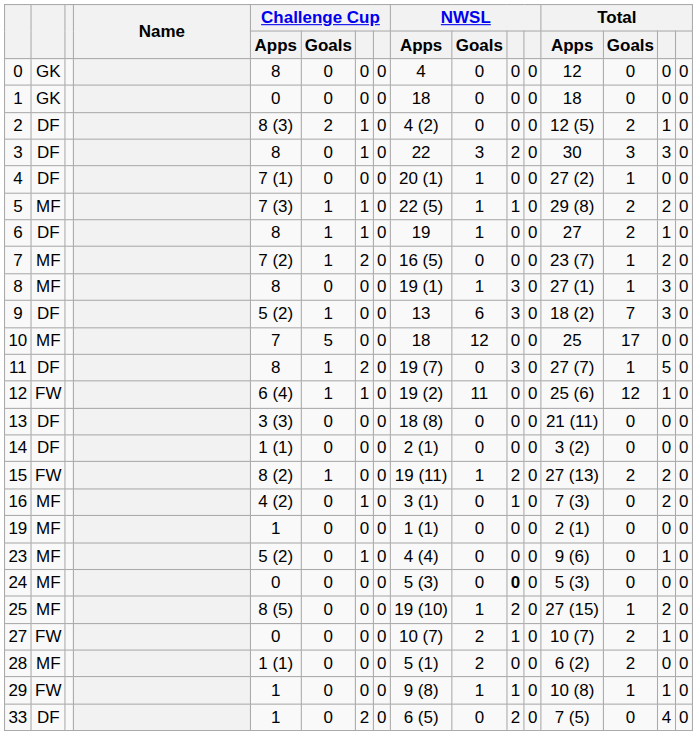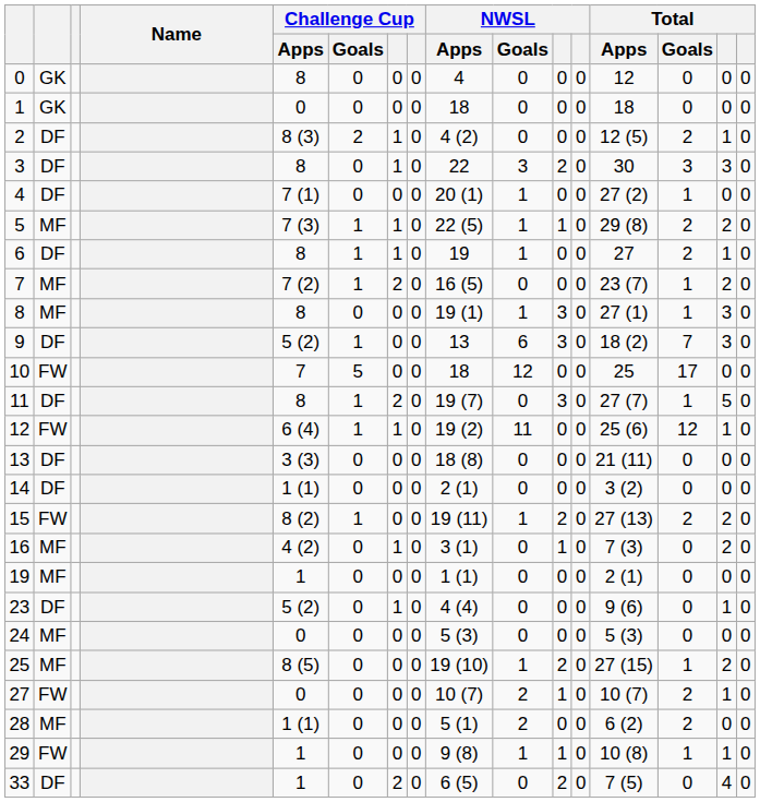 <table class="wikitable plainrowheaders sortable" style="text-align:center">
 <tr>
 <th rowspan="2"></th>
 <th rowspan="2"></th>
 <th rowspan="2"></th>
 <th rowspan="2" style="width:160px;" scope="col">Name</th>
 <th colspan="4" style="width:87px;" scope="col"><a href='#'>Challenge Cup</a></th>
 <th colspan="4" style="width:87px;" scope="col"><a href='#'>NWSL</a></th>
 <th colspan="4" style="width:87px;" scope="col">Total</th>
 </tr>
 <tr>
 <th>Apps</th>
 <th>Goals</th>
 <th></th>
 <th><br></th>
 <th>Apps</th>
 <th>Goals</th>
 <th></th>
 <th><br></th>
 <th>Apps</th>
 <th>Goals</th>
 <th></th>
 <th></th>
 </tr>
 <tr>
 <td>0</td>
 <td>GK</td>
 <td></td>
 <th scope="row"></th>
 <td>8</td>
 <td>0</td>
 <td>0</td>
 <td>0</td>
 <td>4</td>
 <td>0</td>
 <td>0</td>
 <td>0</td>
 <td>12</td>
 <td>0</td>
 <td>0</td>
 <td>0</td>
 </tr>
 <tr>
 <td>1</td>
 <td>GK</td>
 <td></td>
 <th scope="row"></th>
 <td>0</td>
 <td>0</td>
 <td>0</td>
 <td>0</td>
 <td>18</td>
 <td>0</td>
 <td>0</td>
 <td>0</td>
 <td>18</td>
 <td>0</td>
 <td>0</td>
 <td>0</td>
 </tr>
 <tr>
 <td>2</td>
 <td>DF</td>
 <td></td>
 <th scope="row"><s></s> </th>
 <td>8 (3)</td>
 <td>2</td>
 <td>1</td>
 <td>0</td>
 <td>4 (2)</td>
 <td>0</td>
 <td>0</td>
 <td>0</td>
 <td>12 (5)</td>
 <td>2</td>
 <td>1</td>
 <td>0</td>
 </tr>
 <tr>
 <td>3</td>
 <td>DF</td>
 <td></td>
 <th scope="row"></th>
 <td>8</td>
 <td>0</td>
 <td>1</td>
 <td>0</td>
 <td>22</td>
 <td>3</td>
 <td>2</td>
 <td>0</td>
 <td>30</td>
 <td>3</td>
 <td>3</td>
 <td>0</td>
 </tr>
 <tr>
 <td>4</td>
 <td>DF</td>
 <td></td>
 <th scope="row"></th>
 <td>7 (1)</td>
 <td>0</td>
 <td>0</td>
 <td>0</td>
 <td>20 (1)</td>
 <td>1</td>
 <td>0</td>
 <td>0</td>
 <td>27 (2)</td>
 <td>1</td>
 <td>0</td>
 <td>0</td>
 </tr>
 <tr>
 <td>5</td>
 <td>MF</td>
 <td></td>
 <th scope="row"></th>
 <td>7 (3)</td>
 <td>1</td>
 <td>1</td>
 <td>0</td>
 <td>22 (5)</td>
 <td>1</td>
 <td>1</td>
 <td>0</td>
 <td>29 (8)</td>
 <td>2</td>
 <td>2</td>
 <td>0</td>
 </tr>
 <tr>
 <td>6</td>
 <td>DF</td>
 <td></td>
 <th scope="row"></th>
 <td>8</td>
 <td>1</td>
 <td>1</td>
 <td>0</td>
 <td>19</td>
 <td>1</td>
 <td>0</td>
 <td>0</td>
 <td>27</td>
 <td>2</td>
 <td>1</td>
 <td>0</td>
 </tr>
 <tr>
 <td>7</td>
 <td>MF</td>
 <td></td>
 <th scope="row"></th>
 <td>7 (2)</td>
 <td>1</td>
 <td>2</td>
 <td>0</td>
 <td>16 (5)</td>
 <td>0</td>
 <td>0</td>
 <td>0</td>
 <td>23 (7)</td>
 <td>1</td>
 <td>2</td>
 <td>0</td>
 </tr>
 <tr>
 <td>8</td>
 <td>MF</td>
 <td></td>
 <th scope="row"></th>
 <td>8</td>
 <td>0</td>
 <td>0</td>
 <td>0</td>
 <td>19 (1)</td>
 <td>1</td>
 <td>3</td>
 <td>0</td>
 <td>27 (1)</td>
 <td>1</td>
 <td>3</td>
 <td>0</td>
 </tr>
 <tr>
 <td>9</td>
 <td>DF</td>
 <td></td>
 <th scope="row"></th>
 <td>5 (2)</td>
 <td>1</td>
 <td>0</td>
 <td>0</td>
 <td>13</td>
 <td>6</td>
 <td>3</td>
 <td>0</td>
 <td>18 (2)</td>
 <td>7</td>
 <td>3</td>
 <td>0</td>
 </tr>
 <tr>
 <td>10</td>
-<td>MF</td>
+<td>FW</td>
 <td></td>
 <th scope="row"></th>
 <td>7</td>
 <td>5</td>
 <td>0</td>
 <td>0</td>
 <td>18</td>
 <td>12</td>
 <td>0</td>
 <td>0</td>
 <td>25</td>
 <td>17</td>
 <td>0</td>
 <td>0</td>
 </tr>
 <tr>
 <td>11</td>
 <td>DF</td>
 <td></td>
 <th scope="row"></th>
 <td>8</td>
 <td>1</td>
 <td>2</td>
 <td>0</td>
 <td>19 (7)</td>
 <td>0</td>
 <td>3</td>
 <td>0</td>
 <td>27 (7)</td>
 <td>1</td>
 <td>5</td>
 <td>0</td>
 </tr>
 <tr>
 <td>12</td>
 <td>FW</td>
 <td> </td>
 <th scope="row"></th>
 <td>6 (4)</td>
 <td>1</td>
 <td>1</td>
 <td>0</td>
 <td>19 (2)</td>
 <td>11</td>
 <td>0</td>
 <td>0</td>
 <td>25 (6)</td>
 <td>12</td>
 <td>1</td>
 <td>0</td>
 </tr>
 <tr>
 <td>13</td>
 <td>DF</td>
 <td></td>
 <th scope="row"></th>
 <td>3 (3)</td>
 <td>0</td>
 <td>0</td>
 <td>0</td>
 <td>18 (8)</td>
 <td>0</td>
 <td>0</td>
 <td>0</td>
 <td>21 (11)</td>
 <td>0</td>
 <td>0</td>
 <td>0</td>
 </tr>
 <tr>
 <td>14</td>
 <td>DF</td>
 <td></td>
 <th scope="row"></th>
 <td>1 (1)</td>
 <td>0</td>
 <td>0</td>
 <td>0</td>
 <td>2 (1)</td>
 <td>0</td>
 <td>0</td>
 <td>0</td>
 <td>3 (2)</td>
 <td>0</td>
 <td>0</td>
 <td>0</td>
 </tr>
 <tr>
 <td>15</td>
 <td>FW</td>
 <td></td>
 <th scope="row"></th>
 <td>8 (2)</td>
 <td>1</td>
 <td>0</td>
 <td>0</td>
 <td>19 (11)</td>
 <td>1</td>
 <td>2</td>
 <td>0</td>
 <td>27 (13)</td>
 <td>2</td>
 <td>2</td>
 <td>0</td>
 </tr>
 <tr>
 <td>16</td>
 <td>MF</td>
 <td></td>
 <th scope="row"></th>
 <td>4 (2)</td>
 <td>0</td>
 <td>1</td>
 <td>0</td>
 <td>3 (1)</td>
 <td>0</td>
 <td>1</td>
 <td>0</td>
 <td>7 (3)</td>
 <td>0</td>
 <td>2</td>
 <td>0</td>
 </tr>
 <tr>
 <td>19</td>
 <td>MF</td>
 <td> </td>
 <th scope="row"></th>
 <td>1</td>
 <td>0</td>
 <td>0</td>
 <td>0</td>
 <td>1 (1)</td>
 <td>0</td>
 <td>0</td>
 <td>0</td>
 <td>2 (1)</td>
 <td>0</td>
 <td>0</td>
 <td>0</td>
 </tr>
 <tr>
 <td>23</td>
-<td>MF</td>
+<td>DF</td>
 <td></td>
 <th scope="row"></th>
 <td>5 (2)</td>
 <td>0</td>
 <td>1</td>
 <td>0</td>
 <td>4 (4)</td>
 <td>0</td>
 <td>0</td>
 <td>0</td>
 <td>9 (6)</td>
 <td>0</td>
 <td>1</td>
 <td>0</td>
 </tr>
 <tr>
 <td>24</td>
 <td>MF</td>
 <td></td>
 <th scope="row"></th>
 <td>0</td>
 <td>0</td>
 <td>0</td>
 <td>0</td>
 <td>5 (3)</td>
 <td>0</td>
-<td><strong>0</strong></td>
+<td>0</td>
 <td>0</td>
 <td>5 (3)</td>
 <td>0</td>
 <td>0</td>
 <td>0</td>
 </tr>
 <tr>
 <td>25</td>
 <td>MF</td>
 <td></td>
 <th scope="row"></th>
 <td>8 (5)</td>
 <td>0</td>
 <td>0</td>
 <td>0</td>
 <td>19 (10)</td>
 <td>1</td>
 <td>2</td>
 <td>0</td>
 <td>27 (15)</td>
 <td>1</td>
 <td>2</td>
 <td>0</td>
 </tr>
 <tr>
 <td>27</td>
 <td>FW</td>
 <td></td>
 <th scope="row"></th>
 <td>0</td>
 <td>0</td>
 <td>0</td>
 <td>0</td>
 <td>10 (7)</td>
 <td>2</td>
 <td>1</td>
 <td>0</td>
 <td>10 (7)</td>
 <td>2</td>
 <td>1</td>
 <td>0</td>
 </tr>
 <tr>
 <td>28</td>
 <td>MF</td>
 <td></td>
 <th scope="row"></th>
 <td>1 (1)</td>
 <td>0</td>
 <td>0</td>
 <td>0</td>
 <td>5 (1)</td>
 <td>2</td>
 <td>0</td>
 <td>0</td>
 <td>6 (2)</td>
 <td>2</td>
 <td>0</td>
 <td>0</td>
 </tr>
 <tr>
 <td>29</td>
 <td>FW</td>
 <td></td>
 <th scope="row"></th>
 <td>1</td>
 <td>0</td>
 <td>0</td>
 <td>0</td>
 <td>9 (8)</td>
 <td>1</td>
 <td>1</td>
 <td>0</td>
 <td>10 (8)</td>
 <td>1</td>
 <td>1</td>
 <td>0</td>
 </tr>
 <tr>
 <td>33</td>
 <td>DF</td>
 <td></td>
 <th scope="row"><s></s> </th>
 <td>1</td>
 <td>0</td>
 <td>2</td>
 <td>0</td>
 <td>6 (5)</td>
 <td>0</td>
 <td>2</td>
 <td>0</td>
 <td>7 (5)</td>
 <td>0</td>
 <td>4</td>
 <td>0</td>
 </tr>
 <tr>
 </tr>
 </table>
